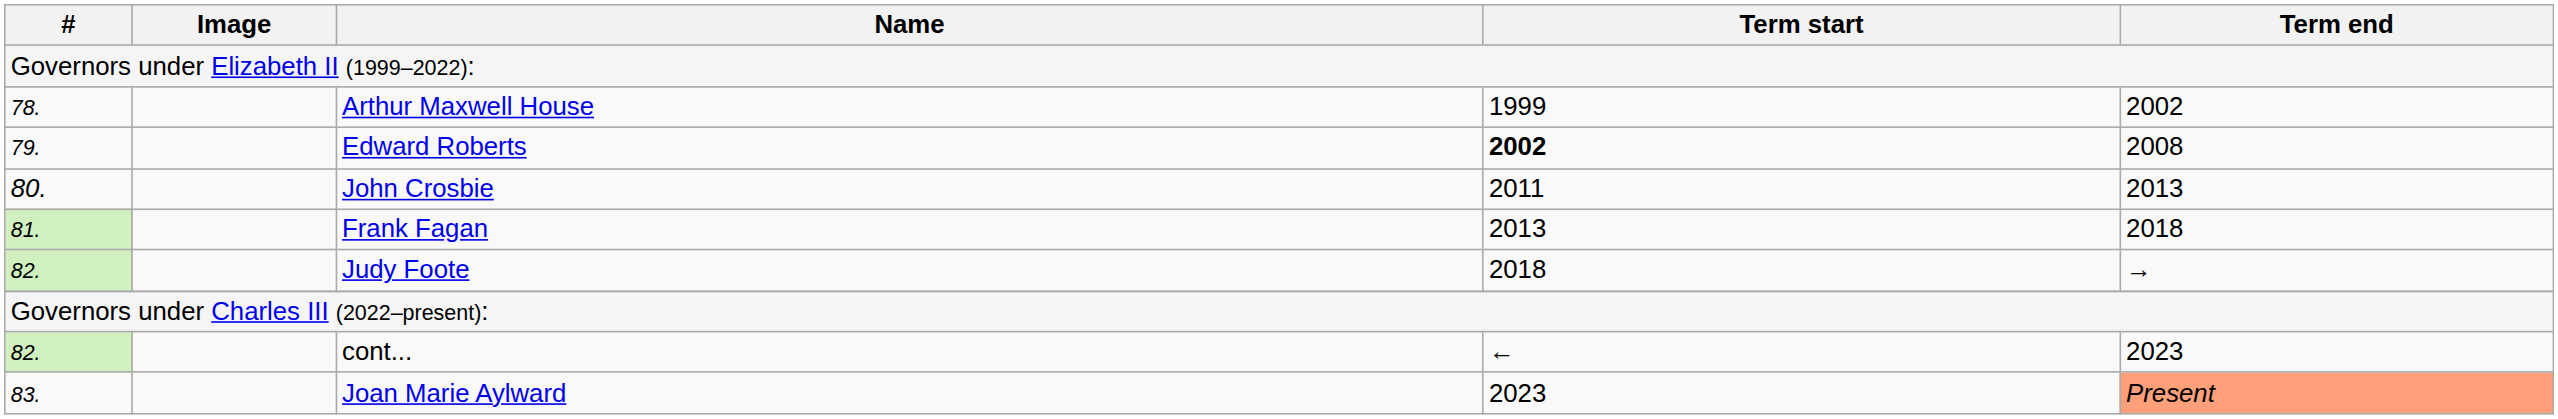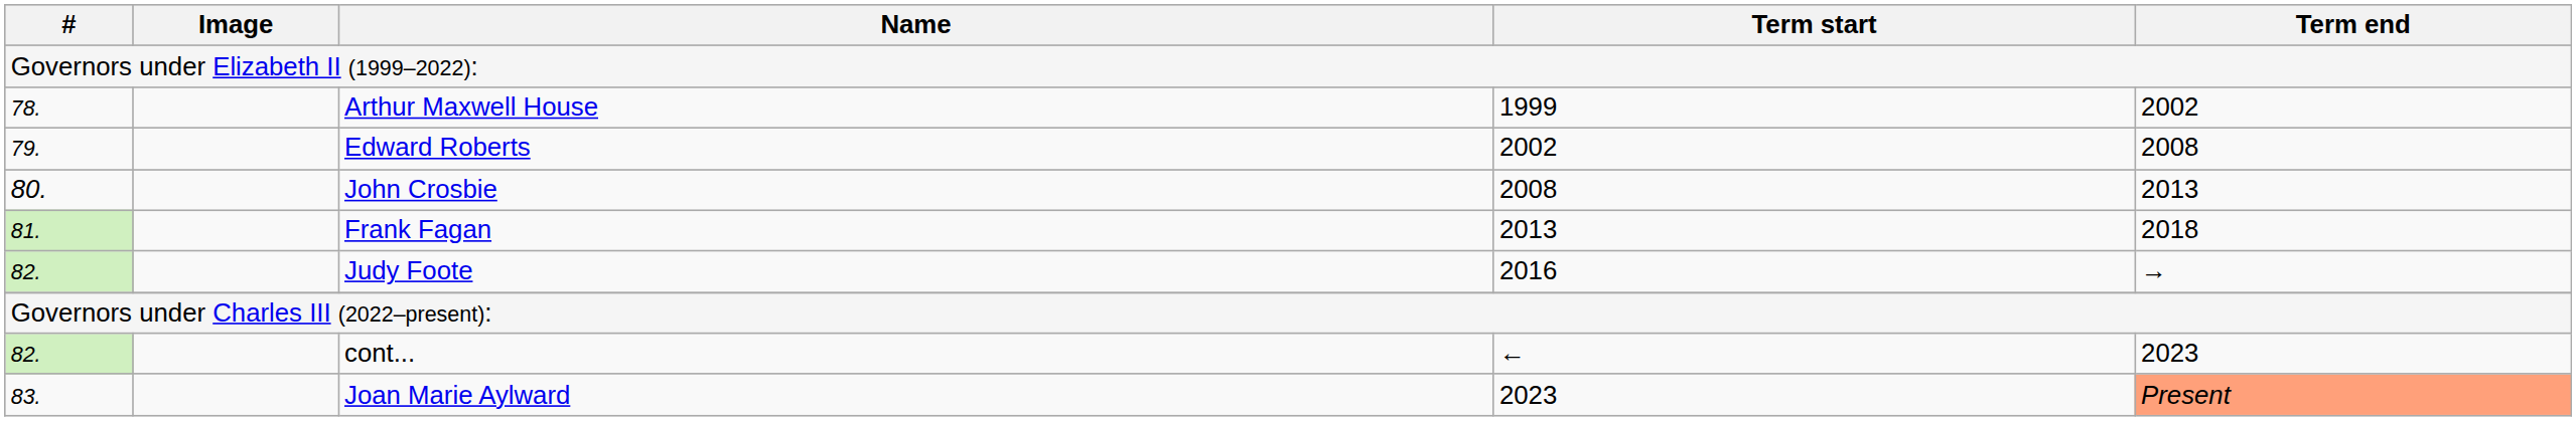 <table class="wikitable" style="width:100%">
 <tr>
 <th width="5%">#</th>
 <th width="8%">Image</th>
 <th width="45%">Name</th>
 <th width="25%">Term start</th>
 <th width="25%">Term end</th>
 </tr>
 <tr bgcolor="#F5F5F5">
 <td colspan="5" align="left"><span>Governors under <a href='#'>Elizabeth II</a> <small>(1999–2022)</small>:</span></td>
 </tr>
 <tr>
 <td><small><em>78.</em></small></td>
 <td></td>
 <td><a href='#'>Arthur Maxwell House</a> </td>
 <td>1999</td>
 <td>2002</td>
 </tr>
 <tr>
 <td><small><em>79.</em></small></td>
 <td></td>
 <td><a href='#'>Edward Roberts</a> </td>
-<td><strong>2002</strong></td>
+<td>2002</td>
 <td>2008</td>
 </tr>
 <tr>
 <td><em>80.</em></td>
 <td></td>
 <td><a href='#'>John Crosbie</a> </td>
-<td>2011</td>
+<td>2008</td>
 <td>2013</td>
 </tr>
 <tr>
 <td bgcolor="#D0F0C0"><small><em>81.</em></small></td>
 <td></td>
 <td><a href='#'>Frank Fagan</a> </td>
 <td>2013</td>
 <td>2018</td>
 </tr>
 <tr>
 <td bgcolor="#D0F0C0"><small><em>82.</em></small></td>
 <td></td>
 <td><a href='#'>Judy Foote</a> </td>
-<td>2018</td>
+<td>2016</td>
 <td>→</td>
 </tr>
 <tr>
 </tr>
 <tr bgcolor="#F5F5F5">
 <td colspan="5" align="left"><span>Governors under <a href='#'>Charles III</a> <small>(2022–present)</small>:</span></td>
 </tr>
 <tr>
 <td bgcolor="#D0F0C0"><small><em>82.</em></small></td>
 <td></td>
 <td>cont...</td>
 <td>←</td>
 <td>2023</td>
 </tr>
 <tr>
 <td><small><em>83.</em></small></td>
 <td></td>
 <td><a href='#'>Joan Marie Aylward</a></td>
 <td>2023</td>
 <td style="background: lightsalmon;"><em>Present</em></td>
 </tr>
 </table>
